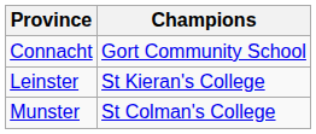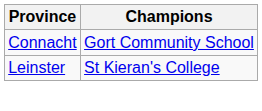 <table class="wikitable">
 <tr>
 <th>Province</th>
 <th>Champions</th>
 </tr>
 <tr>
 <td><a href='#'>Connacht</a></td>
 <td><a href='#'>Gort Community School</a></td>
 </tr>
 <tr>
 <td><a href='#'>Leinster</a></td>
 <td><a href='#'>St Kieran's College</a></td>
 </tr>
-<tr>
-<td><a href='#'>Munster</a></td>
-<td><a href='#'>St Colman's College</a></td>
-</tr>
 </table>
